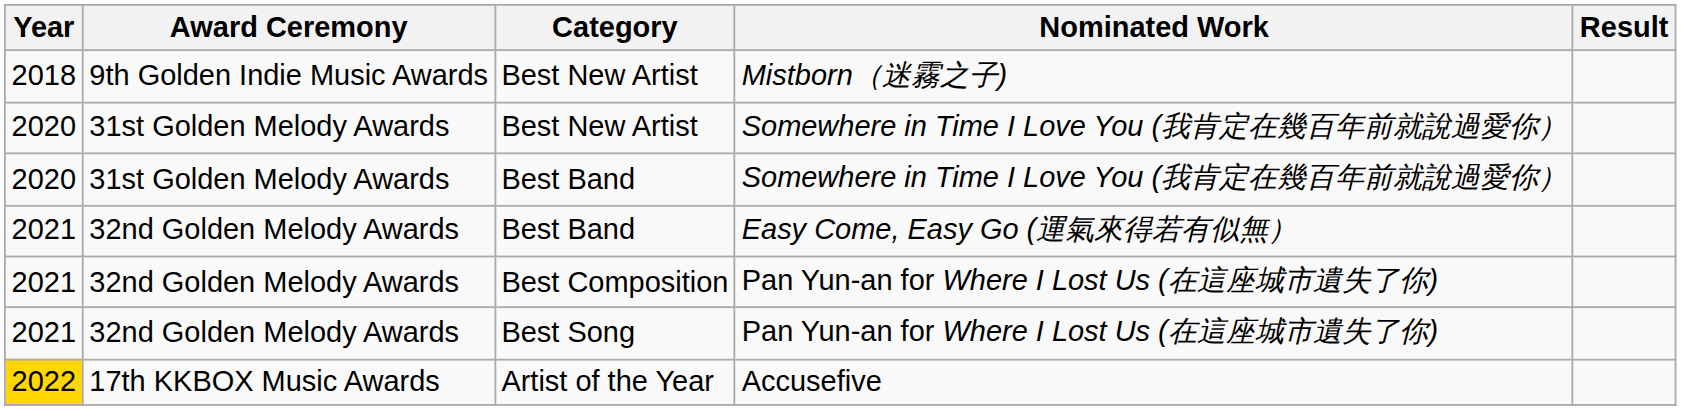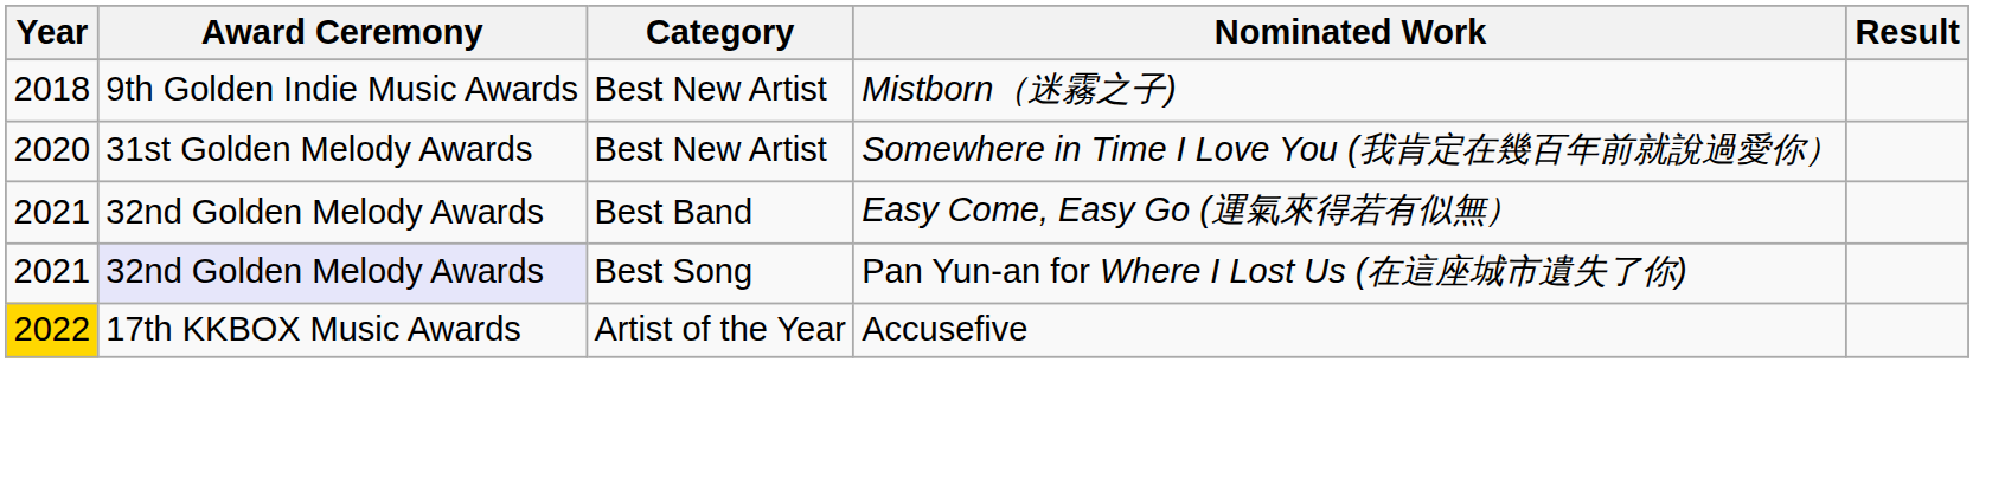 <table class="wikitable">
 <tr>
 <th>Year</th>
 <th>Award Ceremony</th>
 <th>Category</th>
 <th>Nominated Work</th>
 <th>Result</th>
 </tr>
 <tr>
 <td>2018</td>
 <td>9th Golden Indie Music Awards</td>
 <td>Best New Artist</td>
 <td><em>Mistborn（迷霧之子)</em></td>
 <td></td>
 </tr>
 <tr>
 <td>2020</td>
 <td>31st Golden Melody Awards</td>
 <td>Best New Artist</td>
 <td><em>Somewhere in Time I Love You (我肯定在幾百年前就說過愛你）</em></td>
 <td></td>
 </tr>
 <tr>
-<td>2020</td>
-<td>31st Golden Melody Awards</td>
-<td>Best Band</td>
-<td><em>Somewhere in Time I Love You (我肯定在幾百年前就說過愛你）</em></td>
-<td></td>
-</tr>
-<tr>
 <td>2021</td>
 <td>32nd Golden Melody Awards</td>
 <td>Best Band</td>
 <td><em>Easy Come, Easy Go (運氣來得若有似無）</em></td>
 <td></td>
 </tr>
 <tr>
 <td>2021</td>
-<td>32nd Golden Melody Awards</td>
-<td>Best Composition</td>
-<td>Pan Yun-an for <em>Where I Lost Us (在這座城市遺失了你)</em></td>
-<td></td>
-</tr>
-<tr>
-<td>2021</td>
-<td>32nd Golden Melody Awards</td>
+<td style="background: lavender;">32nd Golden Melody Awards</td>
 <td>Best Song</td>
 <td>Pan Yun-an for <em>Where I Lost Us (在這座城市遺失了你)</em></td>
 <td></td>
 </tr>
 <tr>
 <td style="background: gold;">2022</td>
 <td>17th KKBOX Music Awards</td>
 <td>Artist of the Year</td>
 <td>Accusefive</td>
 <td></td>
 </tr>
 </table>
